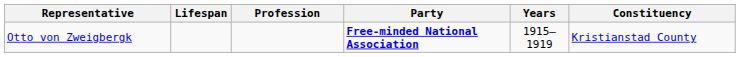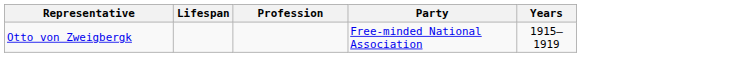 <table class="wikitable">
 <tr>
 <th style="width:15em">Representative</th>
 <th style="width:5em">Lifespan</th>
 <th style="width:10em">Profession</th>
 <th style="width:15em">Party</th>
 <th style="width:5em">Years</th>
-<th style="width:15em">Constituency</th>
 </tr>
 <tr>
 <td><a href='#'>Otto von Zweigbergk</a></td>
 <td align=center></td>
 <td></td>
-<td><strong> <a href='#'>Free-minded National Association</a></strong></td>
+<td> <a href='#'>Free-minded National Association</a></td>
 <td align=center>1915–1919</td>
-<td><a href='#'>Kristianstad County</a></td>
 </tr>
 </table>
